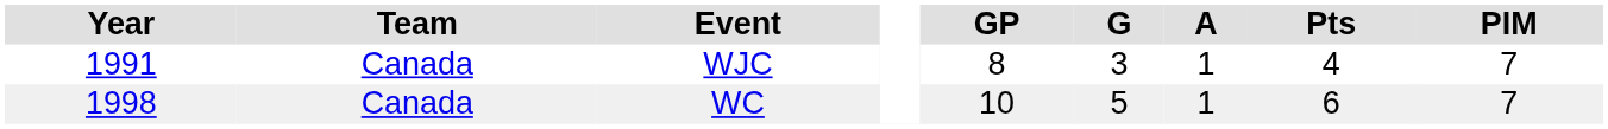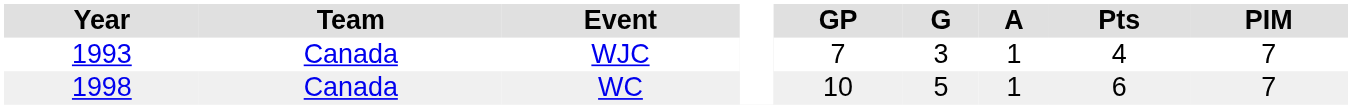 <table border="0" cellpadding="1" cellspacing="0" style="text-align:center; width:50em">
 <tr ALIGN="center" bgcolor="#e0e0e0">
 <th>Year</th>
 <th>Team</th>
 <th>Event</th>
 <th ALIGN="center" rowspan="99" bgcolor="#ffffff"> </th>
 <th>GP</th>
 <th>G</th>
 <th>A</th>
 <th>Pts</th>
 <th>PIM</th>
 </tr>
 <tr>
-<td><a href='#'>1991</a></td>
+<td><a href='#'>1993</a></td>
 <td><a href='#'>Canada</a></td>
 <td><a href='#'>WJC</a></td>
-<td>8</td>
+<td>7</td>
 <td>3</td>
 <td>1</td>
 <td>4</td>
 <td>7</td>
 </tr>
 <tr style="background:#f0f0f0;">
 <td><a href='#'>1998</a></td>
 <td><a href='#'>Canada</a></td>
 <td><a href='#'>WC</a></td>
 <td>10</td>
 <td>5</td>
 <td>1</td>
 <td>6</td>
 <td>7</td>
 </tr>
 </table>
